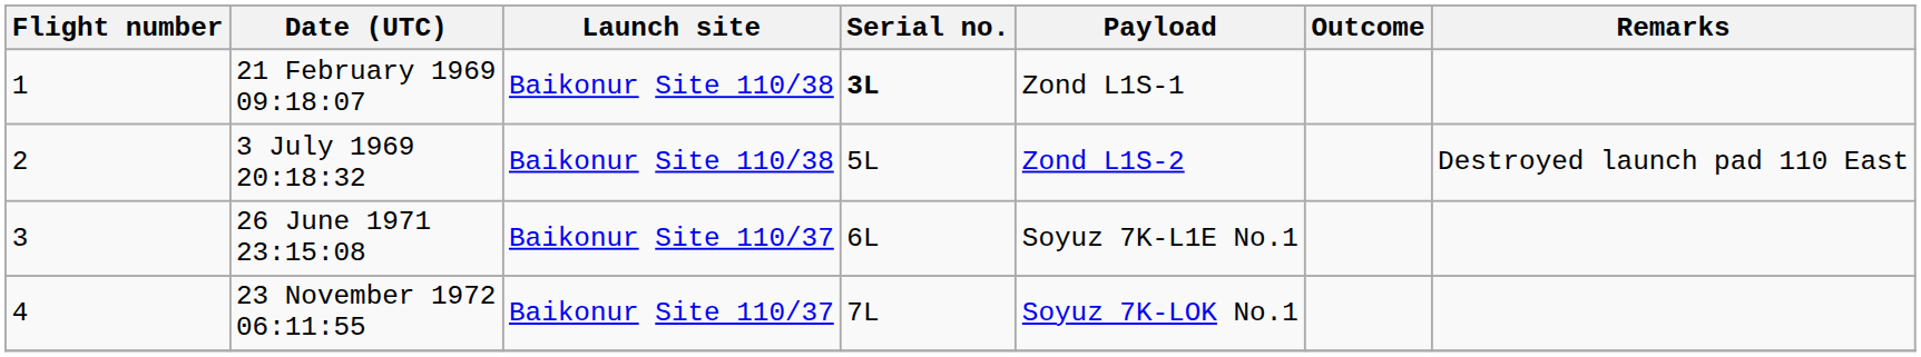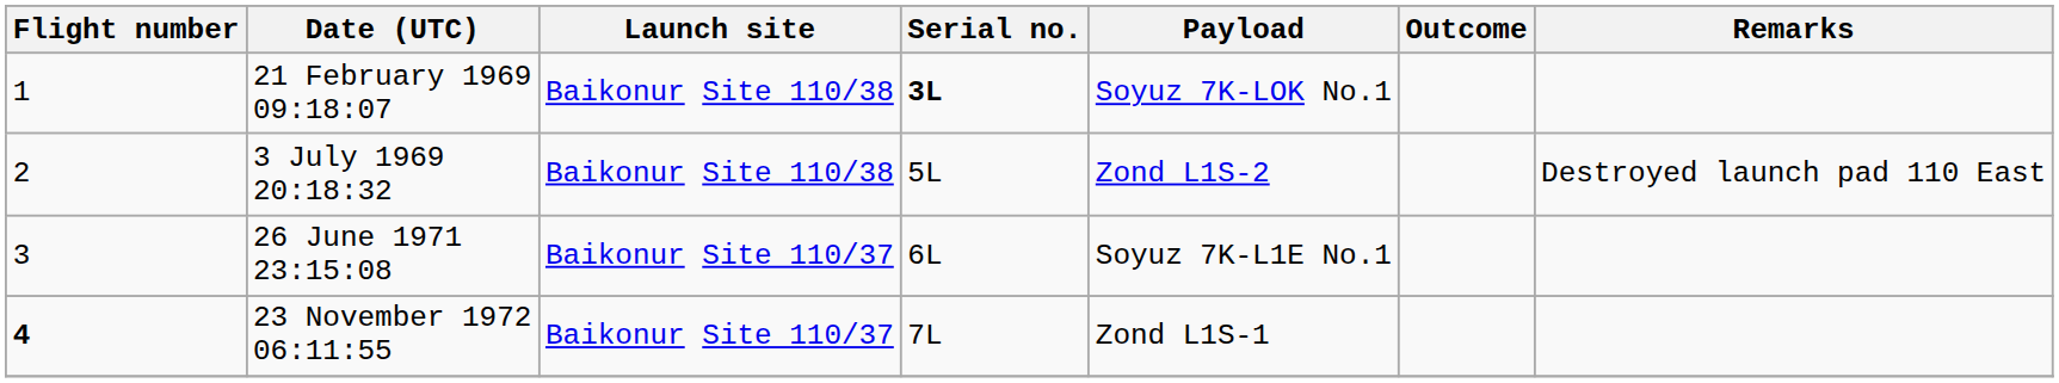 <table class="wikitable">
 <tr>
 <th>Flight number</th>
 <th>Date (UTC)</th>
 <th>Launch site</th>
 <th>Serial no.</th>
 <th>Payload</th>
 <th>Outcome</th>
 <th>Remarks</th>
 </tr>
 <tr>
 <td>1</td>
 <td>21 February 1969<br>09:18:07</td>
 <td><a href='#'>Baikonur</a> <a href='#'>Site 110/38</a></td>
 <td><strong>3L</strong></td>
-<td>Zond L1S-1</td>
+<td><a href='#'>Soyuz 7K-LOK</a> No.1</td>
 <td></td>
 <td></td>
 </tr>
 <tr>
 <td>2</td>
 <td>3 July 1969<br>20:18:32</td>
 <td><a href='#'>Baikonur</a> <a href='#'>Site 110/38</a></td>
 <td>5L</td>
 <td><a href='#'>Zond L1S-2</a></td>
 <td></td>
 <td>Destroyed launch pad 110 East</td>
 </tr>
 <tr>
 <td>3</td>
 <td>26 June 1971<br>23:15:08</td>
 <td><a href='#'>Baikonur</a> <a href='#'>Site 110/37</a></td>
 <td>6L</td>
 <td>Soyuz 7K-L1E No.1</td>
 <td></td>
 <td></td>
 </tr>
 <tr>
-<td>4</td>
+<td><strong>4</strong></td>
 <td>23 November 1972<br>06:11:55</td>
 <td><a href='#'>Baikonur</a> <a href='#'>Site 110/37</a></td>
 <td>7L</td>
-<td><a href='#'>Soyuz 7K-LOK</a> No.1</td>
+<td>Zond L1S-1</td>
 <td></td>
 <td></td>
 </tr>
 <tr>
 </tr>
 </table>
